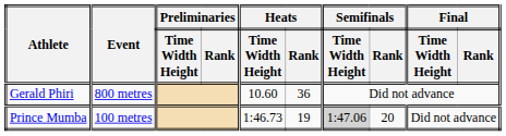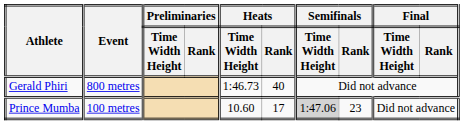 <table class=wikitable style="font-size:90%; border: double;">
 <tr>
 <th rowspan="2" style="border-right:double">Athlete</th>
 <th rowspan="2" style="border-right:double">Event</th>
 <th colspan="2" style="border-right:double; border-bottom:double;">Preliminaries</th>
 <th colspan="2" style="border-right:double; border-bottom:double;">Heats</th>
 <th colspan="2" style="border-right:double; border-bottom:double;">Semifinals</th>
 <th colspan="2" style="border-right:double; border-bottom:double;">Final</th>
 </tr>
 <tr>
 <th>Time<br>Width<br>Height</th>
 <th style="border-right:double">Rank</th>
 <th>Time<br>Width<br>Height</th>
 <th style="border-right:double">Rank</th>
 <th>Time<br>Width<br>Height</th>
 <th style="border-right:double">Rank</th>
 <th>Time<br>Width<br>Height</th>
 <th style="border-right:double">Rank</th>
 </tr>
 <tr style="border-top: double;">
 <td style="border-right:double"><a href='#'>Gerald Phiri</a></td>
 <td style="border-right:double"><a href='#'>800 metres</a></td>
 <td style="border-right:double" colspan= 2 bgcolor="wheat"></td>
-<td align=center>10.60</td>
-<td align=center style="border-right:double">36</td>
+<td align=center>1:46.73</td>
+<td align=center style="border-right:double">40</td>
 <td colspan="4" align=center>Did not advance</td>
 </tr>
 <tr style="border-top: double;">
 <td style="border-right:double"><a href='#'>Prince Mumba</a></td>
 <td style="border-right:double"><a href='#'>100 metres</a></td>
 <td style="border-right:double" colspan= 2 bgcolor="wheat"></td>
-<td align=center>1:46.73</td>
-<td align=center style="border-right:double">19</td>
+<td align=center>10.60</td>
+<td align=center style="border-right:double">17</td>
 <td align=center style="background: lightgrey;">1:47.06</td>
-<td align=center style="border-right:double">20</td>
+<td align=center style="border-right:double">23</td>
 <td colspan="2" align=center>Did not advance</td>
 </tr>
 </table>
